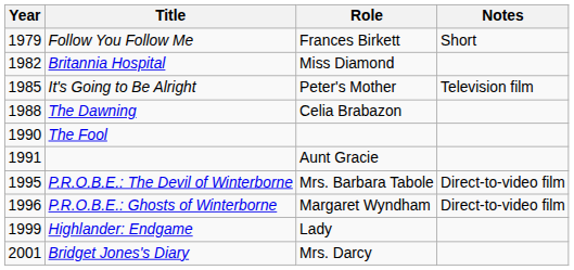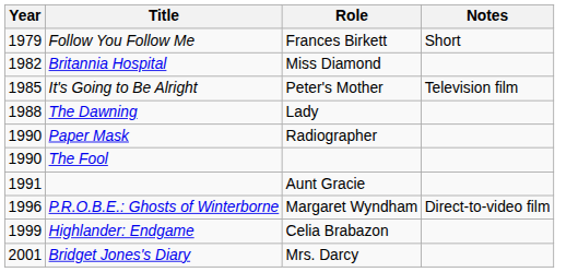 <table class="wikitable">
 <tr>
 <th>Year</th>
 <th>Title</th>
 <th>Role</th>
 <th>Notes</th>
 </tr>
 <tr>
 <td>1979</td>
 <td><em>Follow You Follow Me</em></td>
 <td>Frances Birkett</td>
 <td>Short</td>
 </tr>
 <tr>
 <td>1982</td>
 <td><em><a href='#'>Britannia Hospital</a></em></td>
 <td>Miss Diamond</td>
 <td></td>
 </tr>
 <tr>
 <td>1985</td>
 <td><em>It's Going to Be Alright</em></td>
 <td>Peter's Mother</td>
 <td>Television film</td>
 </tr>
 <tr>
 <td>1988</td>
 <td><em><a href='#'>The Dawning</a></em></td>
-<td>Celia Brabazon</td>
+<td>Lady</td>
+<td></td>
+</tr>
+<tr>
+<td>1990</td>
+<td><em><a href='#'>Paper Mask</a></em></td>
+<td>Radiographer</td>
 <td></td>
 </tr>
 <tr>
 <td>1990</td>
 <td><em><a href='#'>The Fool</a></em></td>
 <td></td>
 <td></td>
 </tr>
 <tr>
 <td>1991</td>
 <td><em></em></td>
 <td>Aunt Gracie</td>
 <td></td>
 </tr>
 <tr>
-<td>1995</td>
-<td><em><a href='#'>P.R.O.B.E.: The Devil of Winterborne</a></em></td>
-<td>Mrs. Barbara Tabole</td>
-<td>Direct-to-video film</td>
-</tr>
-<tr>
 <td>1996</td>
 <td><em><a href='#'>P.R.O.B.E.: Ghosts of Winterborne</a></em></td>
 <td>Margaret Wyndham</td>
 <td>Direct-to-video film</td>
 </tr>
 <tr>
 <td>1999</td>
 <td><em><a href='#'>Highlander: Endgame</a></em></td>
-<td>Lady</td>
+<td>Celia Brabazon</td>
 <td></td>
 </tr>
 <tr>
 <td>2001</td>
 <td><em><a href='#'>Bridget Jones's Diary</a></em></td>
 <td>Mrs. Darcy</td>
 <td></td>
 </tr>
 </table>
